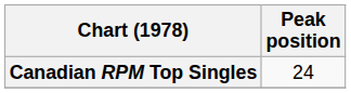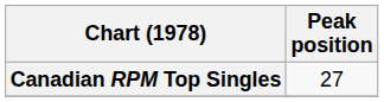 <table class="wikitable sortable plainrowheaders">
 <tr>
 <th scope="col">Chart (1978)</th>
 <th scope="col">Peak<br>position</th>
 </tr>
 <tr>
 <th scope="row">Canadian <em>RPM</em> Top Singles</th>
-<td align="center">24</td>
+<td align="center">27</td>
 </tr>
 <tr>
 </tr>
 </table>
